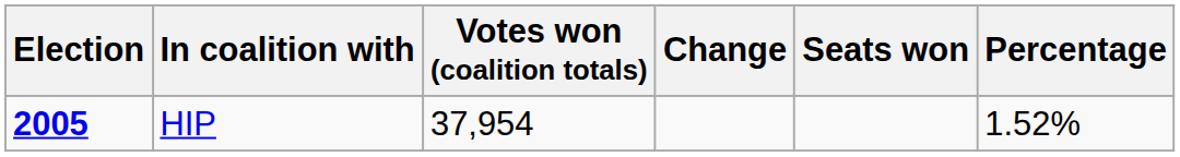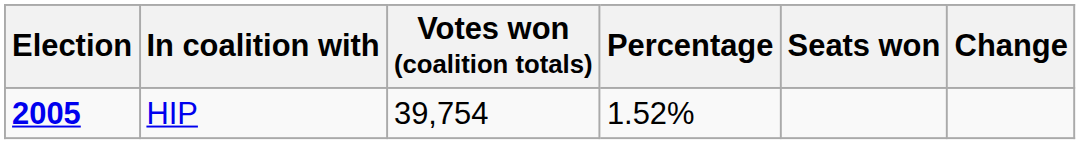 <table class="wikitable">
 <tr>
 <th>Election</th>
 <th>In coalition with</th>
 <th>Votes won<br><small>(coalition totals)</small></th>
+<th>Percentage</th>
+<th>Seats won</th>
 <th>Change</th>
-<th>Seats won</th>
-<th>Percentage</th>
 </tr>
 <tr>
 <td><a href='#'><strong>2005</strong></a></td>
 <td><a href='#'>HIP</a></td>
-<td>37,954</td>
+<td>39,754</td>
+<td>1.52%</td>
 <td></td>
 <td></td>
-<td>1.52%</td>
 </tr>
 </table>
